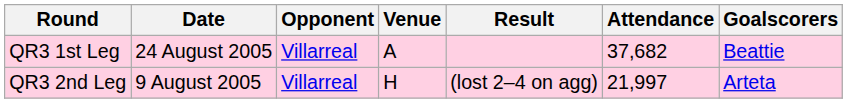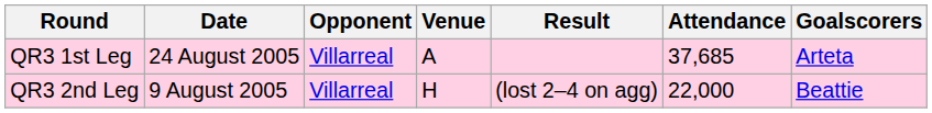 <table class="wikitable">
 <tr>
 <th>Round</th>
 <th>Date</th>
 <th>Opponent</th>
 <th>Venue</th>
 <th>Result</th>
 <th>Attendance</th>
 <th>Goalscorers</th>
 </tr>
 <tr style="background:#ffd0e3;">
 <td>QR3 1st Leg</td>
 <td>24 August 2005</td>
 <td><a href='#'>Villarreal</a></td>
 <td>A</td>
 <td></td>
-<td>37,682</td>
-<td><a href='#'>Beattie</a></td>
+<td>37,685</td>
+<td><a href='#'>Arteta</a></td>
 </tr>
 <tr style="background:#ffd0e3;">
 <td>QR3 2nd Leg</td>
 <td>9 August 2005</td>
 <td><a href='#'>Villarreal</a></td>
 <td>H</td>
 <td> (lost 2–4 on agg)</td>
-<td>21,997</td>
-<td><a href='#'>Arteta</a></td>
+<td>22,000</td>
+<td><a href='#'>Beattie</a></td>
 </tr>
 </table>
